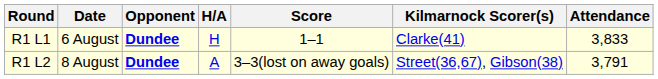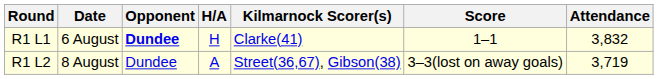 <table class="wikitable" style="text-align:center">
 <tr>
 <th>Round</th>
 <th>Date</th>
 <th>Opponent</th>
 <th>H/A</th>
+<th>Kilmarnock Scorer(s)</th>
 <th>Score</th>
-<th>Kilmarnock Scorer(s)</th>
 <th>Attendance</th>
 </tr>
 <tr bgcolor=#FFFFDD>
 <td>R1 L1</td>
 <td align=left>6 August</td>
 <td align=left><strong><a href='#'>Dundee</a></strong></td>
 <td><a href='#'>H</a></td>
+<td align=left><a href='#'>Clarke(41)</a></td>
 <td>1–1</td>
-<td align=left><a href='#'>Clarke(41)</a></td>
-<td>3,833</td>
+<td>3,832</td>
 </tr>
 <tr bgcolor=#FFFFDD>
 <td>R1 L2</td>
 <td align=left>8 August</td>
-<td align=left><strong><a href='#'>Dundee</a></strong></td>
+<td align=left><a href='#'>Dundee</a></td>
 <td><a href='#'>A</a></td>
+<td align=left><a href='#'>Street(36,67)</a>, <a href='#'>Gibson(38)</a></td>
 <td>3–3(lost on away goals)</td>
-<td align=left><a href='#'>Street(36,67)</a>, <a href='#'>Gibson(38)</a></td>
-<td>3,791</td>
+<td>3,719</td>
 </tr>
 </table>
